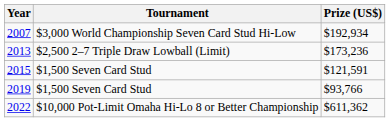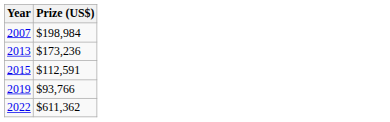 <table class="wikitable">
 <tr>
 <th>Year</th>
-<th>Tournament</th>
 <th>Prize (US$)</th>
 </tr>
 <tr>
 <td><a href='#'>2007</a></td>
-<td>$3,000 World Championship Seven Card Stud Hi-Low</td>
-<td>$192,934</td>
+<td>$198,984</td>
 </tr>
 <tr>
 <td><a href='#'>2013</a></td>
-<td>$2,500 2–7 Triple Draw Lowball (Limit)</td>
 <td>$173,236</td>
 </tr>
 <tr>
 <td><a href='#'>2015</a></td>
-<td>$1,500 Seven Card Stud</td>
-<td>$121,591</td>
+<td>$112,591</td>
 </tr>
 <tr>
 <td><a href='#'>2019</a></td>
-<td>$1,500 Seven Card Stud</td>
 <td>$93,766</td>
 </tr>
 <tr>
 <td><a href='#'>2022</a></td>
-<td>$10,000 Pot-Limit Omaha Hi-Lo 8 or Better Championship</td>
 <td>$611,362</td>
 </tr>
 </table>
